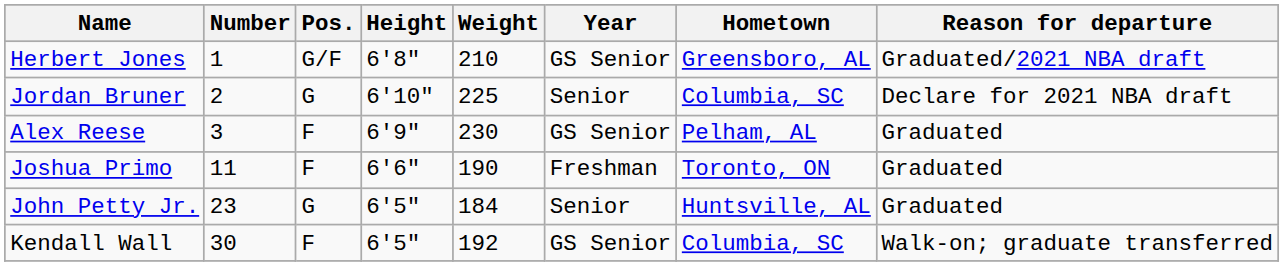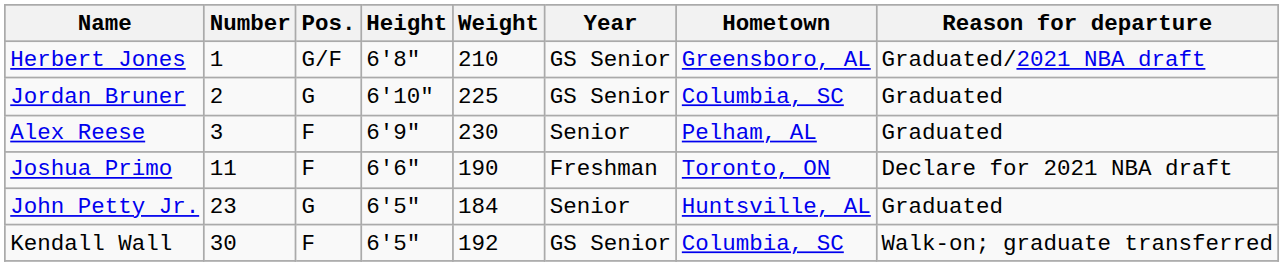 <table class="wikitable sortable" border="1">
 <tr>
 <th>Name</th>
 <th>Number</th>
 <th>Pos.</th>
 <th>Height</th>
 <th>Weight</th>
 <th>Year</th>
 <th>Hometown</th>
 <th class="unsortable">Reason for departure</th>
 </tr>
 <tr>
 <td><a href='#'>Herbert Jones</a></td>
 <td>1</td>
 <td>G/F</td>
 <td>6'8"</td>
 <td>210</td>
 <td>GS Senior</td>
 <td><a href='#'>Greensboro, AL</a></td>
 <td>Graduated/<a href='#'>2021 NBA draft</a></td>
 </tr>
 <tr>
 <td><a href='#'>Jordan Bruner</a></td>
 <td>2</td>
 <td>G</td>
 <td>6'10"</td>
 <td>225</td>
-<td>Senior</td>
+<td>GS Senior</td>
 <td><a href='#'>Columbia, SC</a></td>
-<td>Declare for 2021 NBA draft</td>
+<td>Graduated</td>
 </tr>
 <tr>
 <td><a href='#'>Alex Reese</a></td>
 <td>3</td>
 <td>F</td>
 <td>6'9"</td>
 <td>230</td>
-<td>GS Senior</td>
+<td>Senior</td>
 <td><a href='#'>Pelham, AL</a></td>
 <td>Graduated</td>
 </tr>
 <tr>
 <td><a href='#'>Joshua Primo</a></td>
 <td>11</td>
 <td>F</td>
 <td>6'6"</td>
 <td>190</td>
 <td>Freshman</td>
 <td><a href='#'>Toronto, ON</a></td>
-<td>Graduated</td>
+<td>Declare for 2021 NBA draft</td>
 </tr>
 <tr>
 <td><a href='#'>John Petty Jr.</a></td>
 <td>23</td>
 <td>G</td>
 <td>6'5"</td>
 <td>184</td>
 <td>Senior</td>
 <td><a href='#'>Huntsville, AL</a></td>
 <td>Graduated</td>
 </tr>
 <tr>
 <td>Kendall Wall</td>
 <td>30</td>
 <td>F</td>
 <td>6'5"</td>
 <td>192</td>
 <td>GS Senior</td>
 <td><a href='#'>Columbia, SC</a></td>
 <td>Walk-on; graduate transferred</td>
 </tr>
 </table>
